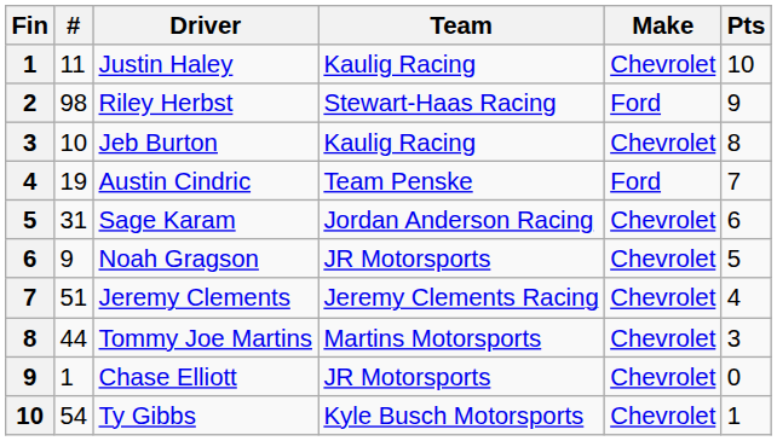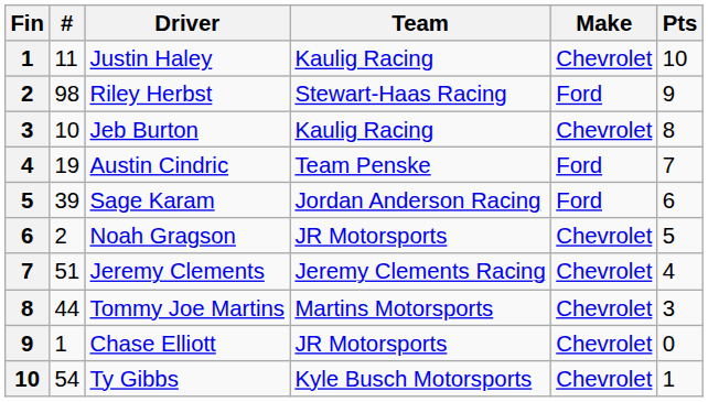 <table class="wikitable" style="font-size:95%">
 <tr>
 <th>Fin</th>
 <th>#</th>
 <th>Driver</th>
 <th>Team</th>
 <th>Make</th>
 <th>Pts</th>
 </tr>
 <tr>
 <th>1</th>
 <td>11</td>
 <td><a href='#'>Justin Haley</a></td>
 <td><a href='#'>Kaulig Racing</a></td>
 <td><a href='#'>Chevrolet</a></td>
 <td>10</td>
 </tr>
 <tr>
 <th>2</th>
 <td>98</td>
 <td><a href='#'>Riley Herbst</a></td>
 <td><a href='#'>Stewart-Haas Racing</a></td>
 <td><a href='#'>Ford</a></td>
 <td>9</td>
 </tr>
 <tr>
 <th>3</th>
 <td>10</td>
 <td><a href='#'>Jeb Burton</a></td>
 <td><a href='#'>Kaulig Racing</a></td>
 <td><a href='#'>Chevrolet</a></td>
 <td>8</td>
 </tr>
 <tr>
 <th>4</th>
 <td>19</td>
 <td><a href='#'>Austin Cindric</a></td>
 <td><a href='#'>Team Penske</a></td>
 <td><a href='#'>Ford</a></td>
 <td>7</td>
 </tr>
 <tr>
 <th>5</th>
-<td>31</td>
+<td>39</td>
 <td><a href='#'>Sage Karam</a></td>
 <td><a href='#'>Jordan Anderson Racing</a></td>
-<td><a href='#'>Chevrolet</a></td>
+<td><a href='#'>Ford</a></td>
 <td>6</td>
 </tr>
 <tr>
 <th>6</th>
-<td>9</td>
+<td>2</td>
 <td><a href='#'>Noah Gragson</a></td>
 <td><a href='#'>JR Motorsports</a></td>
 <td><a href='#'>Chevrolet</a></td>
 <td>5</td>
 </tr>
 <tr>
 <th>7</th>
 <td>51</td>
 <td><a href='#'>Jeremy Clements</a></td>
 <td><a href='#'>Jeremy Clements Racing</a></td>
 <td><a href='#'>Chevrolet</a></td>
 <td>4</td>
 </tr>
 <tr>
 <th>8</th>
 <td>44</td>
 <td><a href='#'>Tommy Joe Martins</a></td>
 <td><a href='#'>Martins Motorsports</a></td>
 <td><a href='#'>Chevrolet</a></td>
 <td>3</td>
 </tr>
 <tr>
 <th>9</th>
 <td>1</td>
 <td><a href='#'>Chase Elliott</a></td>
 <td><a href='#'>JR Motorsports</a></td>
 <td><a href='#'>Chevrolet</a></td>
 <td>0</td>
 </tr>
 <tr>
 <th>10</th>
 <td>54</td>
 <td><a href='#'>Ty Gibbs</a></td>
 <td><a href='#'>Kyle Busch Motorsports</a></td>
 <td><a href='#'>Chevrolet</a></td>
 <td>1</td>
 </tr>
 </table>
